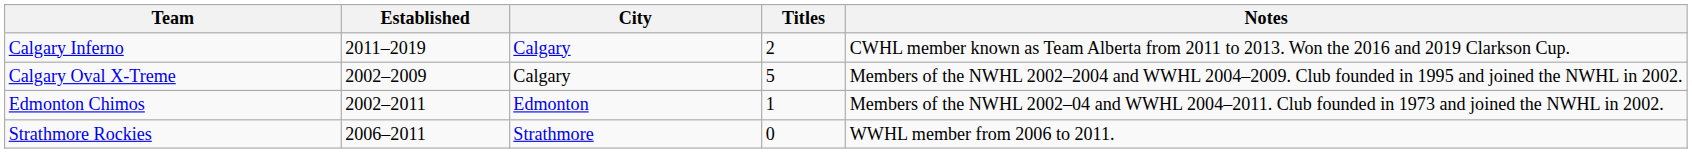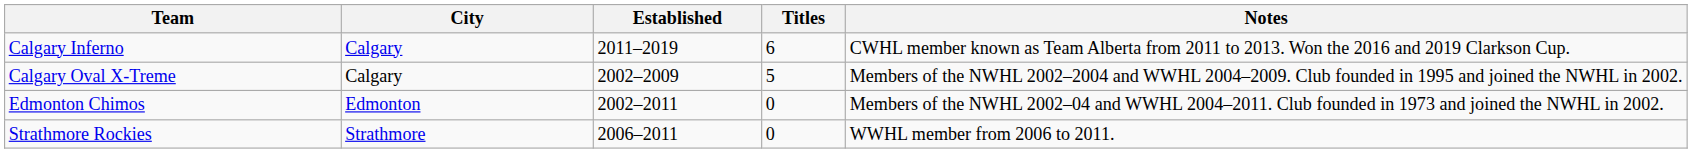 <table class="wikitable">
 <tr>
 <th bgcolor="#DDDDFF" width="20%">Team</th>
+<th bgcolor="#DDDDFF" width="15%">City</th>
 <th bgcolor="#DDDDFF" width="10%">Established</th>
-<th bgcolor="#DDDDFF" width="15%">City</th>
 <th bgcolor="#DDDDFF" width="5%">Titles</th>
 <th bgcolor="#DDDDFF" width="50%">Notes</th>
 </tr>
 <tr>
 <td><a href='#'>Calgary Inferno</a></td>
+<td><a href='#'>Calgary</a></td>
 <td>2011–2019</td>
-<td><a href='#'>Calgary</a></td>
-<td>2</td>
+<td>6</td>
 <td>CWHL member known as Team Alberta from 2011 to 2013. Won the 2016 and 2019 Clarkson Cup.</td>
 </tr>
 <tr>
 <td><a href='#'>Calgary Oval X-Treme</a></td>
+<td>Calgary</td>
 <td>2002–2009</td>
-<td>Calgary</td>
 <td>5</td>
 <td>Members of the NWHL 2002–2004 and WWHL 2004–2009. Club founded in 1995 and joined the NWHL in 2002.</td>
 </tr>
 <tr>
 <td><a href='#'>Edmonton Chimos</a></td>
+<td><a href='#'>Edmonton</a></td>
 <td>2002–2011</td>
-<td><a href='#'>Edmonton</a></td>
-<td>1</td>
+<td>0</td>
 <td>Members of the NWHL 2002–04 and WWHL 2004–2011. Club founded in 1973 and joined the NWHL in 2002.</td>
 </tr>
 <tr>
 <td><a href='#'>Strathmore Rockies</a></td>
+<td><a href='#'>Strathmore</a></td>
 <td>2006–2011</td>
-<td><a href='#'>Strathmore</a></td>
 <td>0</td>
 <td>WWHL member from 2006 to 2011.</td>
 </tr>
 </table>
